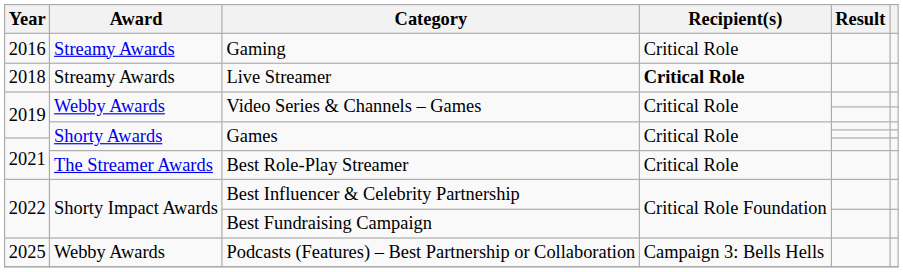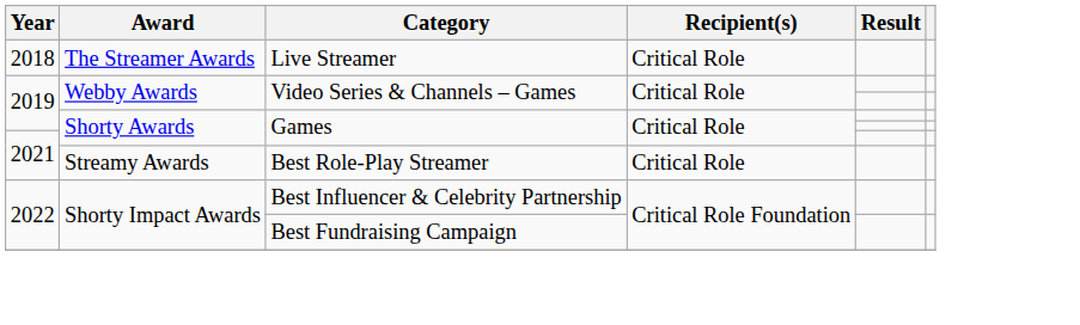 <table class="wikitable sortable">
 <tr>
 <th scope="col">Year</th>
 <th scope="col">Award</th>
 <th scope="col">Category</th>
 <th scope="col">Recipient(s)</th>
 <th scope="col">Result</th>
 <th scope="col"></th>
 </tr>
 <tr>
-<td>2016</td>
-<td><a href='#'>Streamy Awards</a></td>
-<td>Gaming</td>
+<td>2018</td>
+<td><a href='#'>The Streamer Awards</a></td>
+<td>Live Streamer</td>
 <td>Critical Role</td>
-<td></td>
-<td></td>
-</tr>
-<tr>
-<td>2018</td>
-<td>Streamy Awards</td>
-<td>Live Streamer</td>
-<td><strong>Critical Role</strong></td>
 <td></td>
 <td></td>
 </tr>
 <tr>
 <td rowspan="4">2019</td>
 <td rowspan="2"><a href='#'>Webby Awards</a></td>
 <td rowspan="2">Video Series & Channels – Games</td>
 <td rowspan="2">Critical Role</td>
 <td></td>
 <td></td>
 </tr>
 <tr>
 <td></td>
 <td></td>
 </tr>
 <tr>
 <td rowspan="3"><a href='#'>Shorty Awards</a></td>
 <td rowspan="3">Games</td>
 <td rowspan="3">Critical Role</td>
 <td></td>
 <td></td>
 </tr>
 <tr>
 <td></td>
 <td></td>
 </tr>
 <tr>
 <td rowspan="2">2021</td>
 <td></td>
 <td></td>
 </tr>
 <tr>
-<td><a href='#'>The Streamer Awards</a></td>
+<td>Streamy Awards</td>
 <td>Best Role-Play Streamer</td>
 <td>Critical Role</td>
 <td></td>
 <td rowspan="1"></td>
 </tr>
 <tr>
 <td rowspan="2">2022</td>
 <td rowspan="2">Shorty Impact Awards</td>
 <td>Best Influencer & Celebrity Partnership</td>
 <td rowspan="2">Critical Role Foundation</td>
 <td></td>
 <td></td>
 </tr>
 <tr>
 <td>Best Fundraising Campaign</td>
 <td></td>
 <td></td>
 </tr>
 <tr>
-<td>2025</td>
-<td>Webby Awards</td>
-<td>Podcasts (Features) – Best Partnership or Collaboration</td>
-<td>Campaign 3: Bells Hells</td>
-<td></td>
-<td></td>
-</tr>
-<tr>
 </tr>
 </table>
